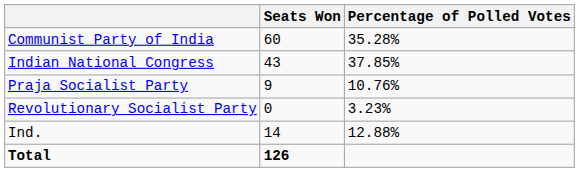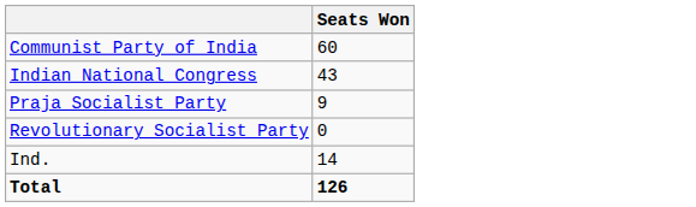 <table class="wikitable">
 <tr>
 <th></th>
 <th>Seats Won</th>
-<th>Percentage of Polled Votes</th>
 </tr>
 <tr>
 <td><a href='#'>Communist Party of India</a></td>
 <td>60</td>
-<td>35.28%</td>
 </tr>
 <tr>
 <td><a href='#'>Indian National Congress</a></td>
 <td>43</td>
-<td>37.85%</td>
 </tr>
 <tr>
 <td><a href='#'>Praja Socialist Party</a></td>
 <td>9</td>
-<td>10.76%</td>
 </tr>
 <tr>
 <td><a href='#'>Revolutionary Socialist Party</a></td>
 <td>0</td>
-<td>3.23%</td>
 </tr>
 <tr>
 <td>Ind.</td>
 <td>14</td>
-<td>12.88%</td>
 </tr>
 <tr>
 <td><strong>Total</strong></td>
 <td><strong>126</strong></td>
-<td></td>
 </tr>
 </table>
